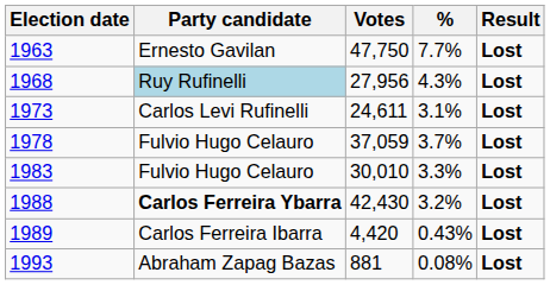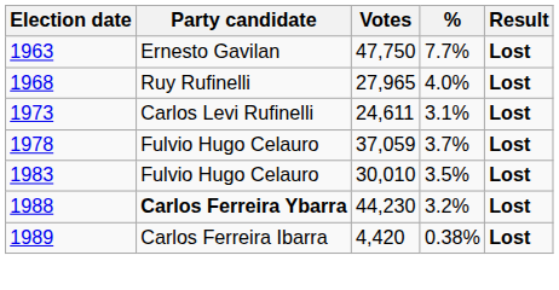 <table class="wikitable">
 <tr>
 <th>Election date</th>
 <th>Party candidate</th>
 <th><strong>Votes</strong></th>
 <th><strong>%</strong></th>
 <th>Result</th>
 </tr>
 <tr>
 <td><a href='#'>1963</a></td>
 <td>Ernesto Gavilan</td>
 <td>47,750</td>
 <td>7.7%</td>
 <td><strong>Lost</strong> </td>
 </tr>
 <tr>
 <td><a href='#'>1968</a></td>
-<td style="background: lightblue;">Ruy Rufinelli</td>
-<td>27,956</td>
-<td>4.3%</td>
+<td>Ruy Rufinelli</td>
+<td>27,965</td>
+<td>4.0%</td>
 <td><strong>Lost</strong> </td>
 </tr>
 <tr>
 <td><a href='#'>1973</a></td>
 <td>Carlos Levi Rufinelli</td>
 <td>24,611</td>
 <td>3.1%</td>
 <td><strong>Lost</strong> </td>
 </tr>
 <tr>
 <td><a href='#'>1978</a></td>
 <td>Fulvio Hugo Celauro</td>
 <td>37,059</td>
 <td>3.7%</td>
 <td><strong>Lost</strong> </td>
 </tr>
 <tr>
 <td><a href='#'>1983</a></td>
 <td>Fulvio Hugo Celauro</td>
 <td>30,010</td>
-<td>3.3%</td>
+<td>3.5%</td>
 <td><strong>Lost</strong> </td>
 </tr>
 <tr>
 <td><a href='#'>1988</a></td>
 <td><strong>Carlos Ferreira Ybarra</strong></td>
-<td>42,430</td>
+<td>44,230</td>
 <td>3.2%</td>
 <td><strong>Lost</strong> </td>
 </tr>
 <tr>
 <td><a href='#'>1989</a></td>
 <td>Carlos Ferreira Ibarra</td>
 <td>4,420</td>
-<td>0.43%</td>
-<td><strong>Lost</strong> </td>
-</tr>
-<tr>
-<td><a href='#'>1993</a></td>
-<td>Abraham Zapag Bazas</td>
-<td>881</td>
-<td>0.08%</td>
+<td>0.38%</td>
 <td><strong>Lost</strong> </td>
 </tr>
 </table>
